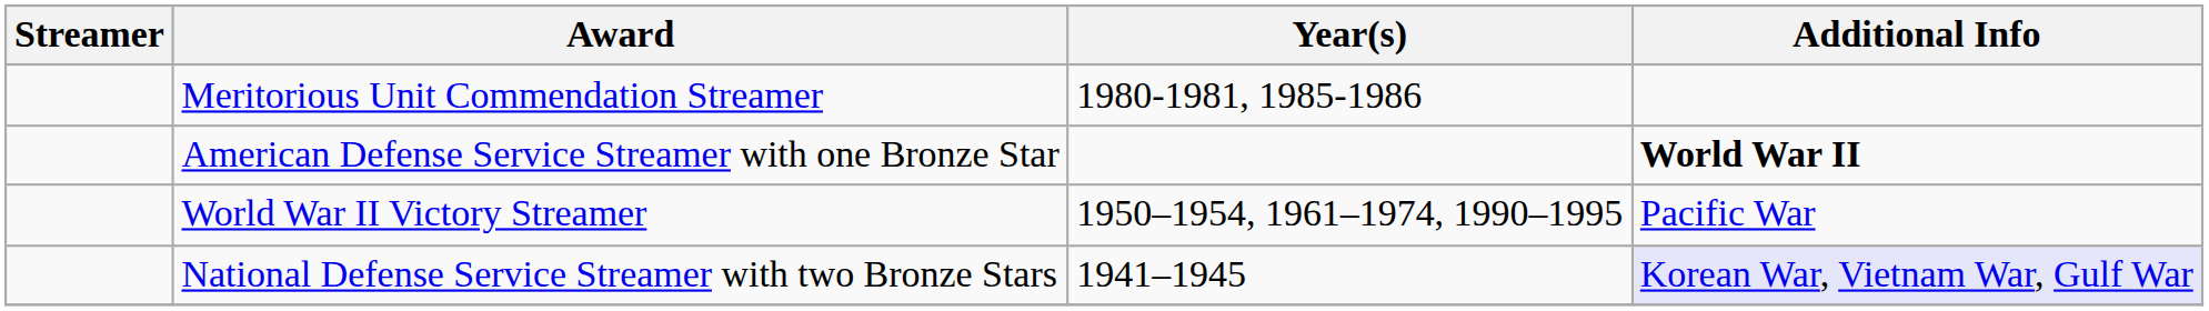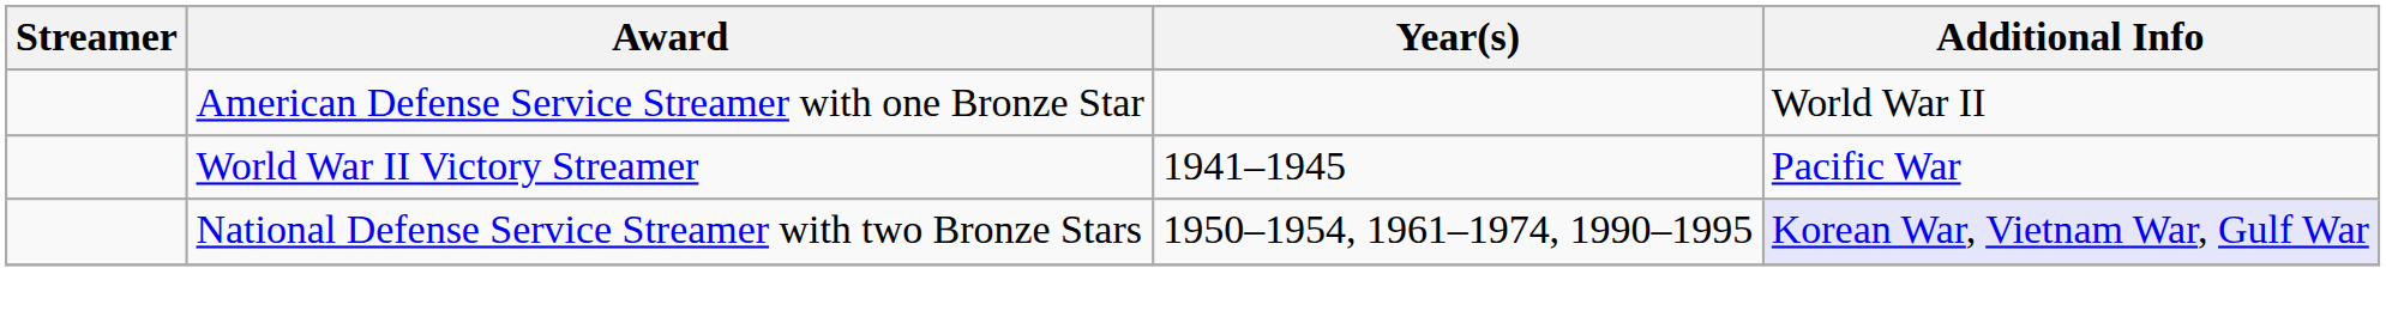 <table class=wikitable>
 <tr>
 <th>Streamer</th>
 <th>Award</th>
 <th>Year(s)</th>
 <th>Additional Info</th>
 </tr>
 <tr>
 <td></td>
-<td><a href='#'>Meritorious Unit Commendation Streamer</a></td>
-<td>1980-1981, 1985-1986</td>
-<td><br></td>
-</tr>
-<tr>
-<td></td>
 <td><a href='#'>American Defense Service Streamer</a> with one Bronze Star</td>
 <td><br></td>
-<td><strong>World War II</strong></td>
+<td>World War II</td>
 </tr>
 <tr>
 <td></td>
 <td><a href='#'>World War II Victory Streamer</a></td>
-<td>1950–1954, 1961–1974, 1990–1995</td>
+<td>1941–1945</td>
 <td><a href='#'>Pacific War</a></td>
 </tr>
 <tr>
 <td></td>
 <td><a href='#'>National Defense Service Streamer</a> with two Bronze Stars</td>
-<td>1941–1945</td>
+<td>1950–1954, 1961–1974, 1990–1995</td>
 <td style="background: lavender;"><a href='#'>Korean War</a>, <a href='#'>Vietnam War</a>, <a href='#'>Gulf War</a></td>
 </tr>
 <tr>
 </tr>
 </table>
